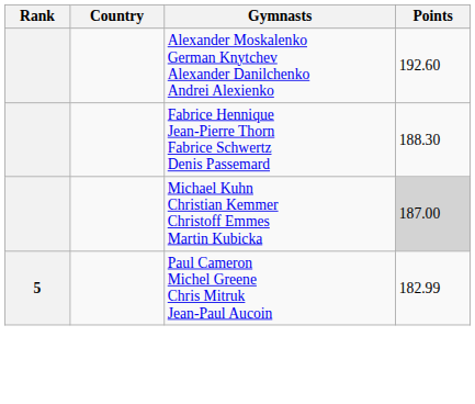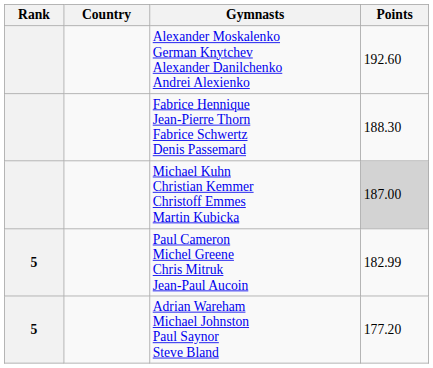 <table class="wikitable" width=500>
 <tr bgcolor="#efefef">
 <th>Rank</th>
 <th>Country</th>
 <th>Gymnasts</th>
 <th>Points</th>
 </tr>
 <tr>
 <th></th>
 <td></td>
 <td><a href='#'>Alexander Moskalenko</a> <br> <a href='#'>German Knytchev</a> <br> <a href='#'>Alexander Danilchenko</a><br> <a href='#'>Andrei Alexienko</a></td>
 <td>192.60</td>
 </tr>
 <tr>
 <th></th>
 <td></td>
 <td><a href='#'>Fabrice Hennique</a> <br> <a href='#'>Jean-Pierre Thorn</a> <br> <a href='#'>Fabrice Schwertz</a> <br> <a href='#'>Denis Passemard</a></td>
 <td>188.30</td>
 </tr>
 <tr>
 <th></th>
 <td></td>
 <td><a href='#'>Michael Kuhn</a> <br> <a href='#'>Christian Kemmer</a> <br> <a href='#'>Christoff Emmes</a> <br> <a href='#'>Martin Kubicka</a></td>
 <td style="background: lightgrey;">187.00</td>
 </tr>
 <tr>
 <th>5</th>
 <td></td>
 <td><a href='#'>Paul Cameron</a> <br> <a href='#'>Michel Greene</a> <br> <a href='#'>Chris Mitruk</a> <br> <a href='#'>Jean-Paul Aucoin</a></td>
 <td>182.99</td>
 </tr>
+<tr>
+<th>5</th>
+<td></td>
+<td><a href='#'>Adrian Wareham</a> <br> <a href='#'>Michael Johnston</a> <br> <a href='#'>Paul Saynor</a> <br> <a href='#'>Steve Bland</a></td>
+<td>177.20</td>
+</tr>
 </table>
